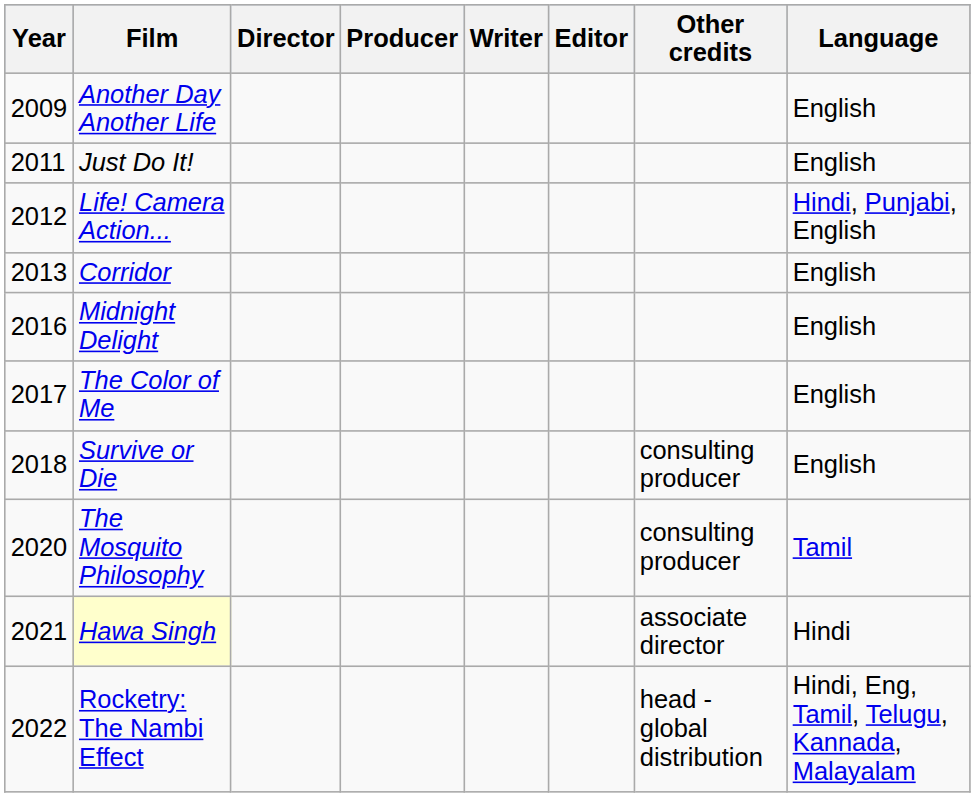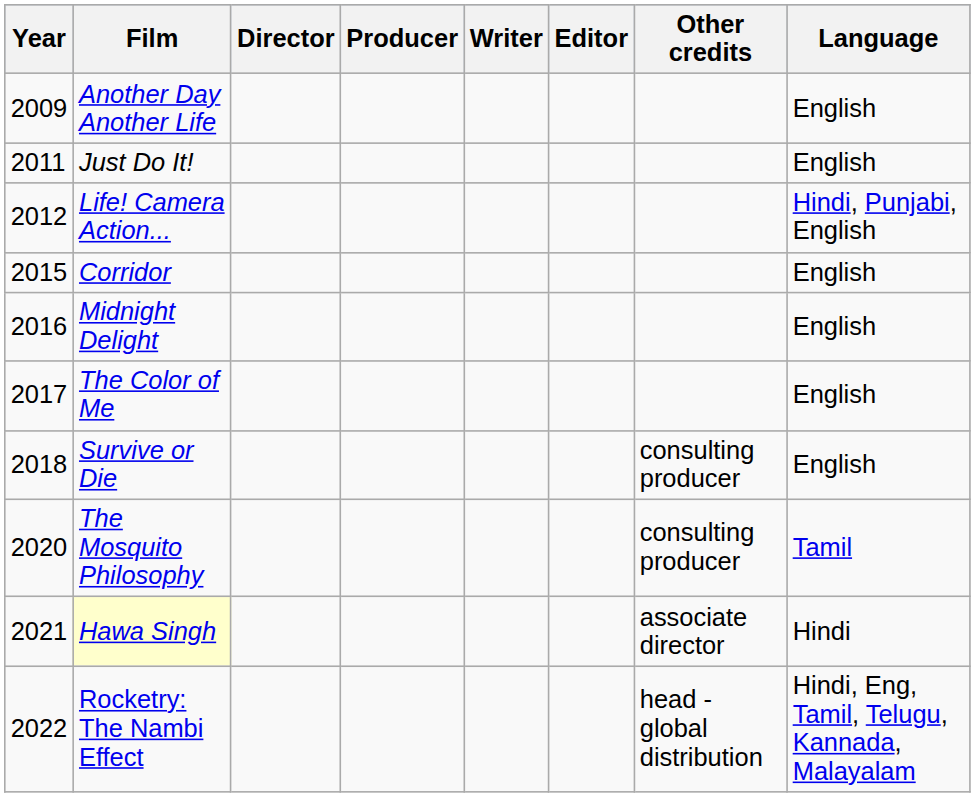 <table class="wikitable sortable">
 <tr style="background:#b0c4de; text-align:center;">
 <th>Year</th>
 <th>Film</th>
 <th>Director</th>
 <th>Producer</th>
 <th>Writer</th>
 <th>Editor</th>
 <th>Other credits</th>
 <th>Language</th>
 </tr>
 <tr>
 <td>2009</td>
 <td><em><a href='#'>Another Day Another Life</a></em></td>
 <td></td>
 <td></td>
 <td></td>
 <td></td>
 <td></td>
 <td>English</td>
 </tr>
 <tr>
 <td>2011</td>
 <td><em>Just Do It!</em></td>
 <td></td>
 <td></td>
 <td></td>
 <td></td>
 <td></td>
 <td>English</td>
 </tr>
 <tr>
 <td>2012</td>
 <td><em><a href='#'>Life! Camera Action...</a></em></td>
 <td></td>
 <td></td>
 <td></td>
 <td></td>
 <td></td>
 <td><a href='#'>Hindi</a>, <a href='#'>Punjabi</a>, English</td>
 </tr>
 <tr>
-<td>2013</td>
+<td>2015</td>
 <td><em><a href='#'>Corridor</a></em></td>
 <td></td>
 <td></td>
 <td></td>
 <td></td>
 <td></td>
 <td>English</td>
 </tr>
 <tr>
 <td>2016</td>
 <td><em><a href='#'>Midnight Delight</a></em></td>
 <td></td>
 <td></td>
 <td></td>
 <td></td>
 <td></td>
 <td>English</td>
 </tr>
 <tr>
 <td>2017</td>
 <td><em><a href='#'>The Color of Me</a></em></td>
 <td></td>
 <td></td>
 <td></td>
 <td></td>
 <td></td>
 <td>English</td>
 </tr>
 <tr>
 <td>2018</td>
 <td><em><a href='#'>Survive or Die</a></em></td>
 <td></td>
 <td></td>
 <td></td>
 <td></td>
 <td>consulting producer</td>
 <td>English</td>
 </tr>
 <tr>
 <td>2020</td>
 <td><em><a href='#'>The Mosquito Philosophy</a></em></td>
 <td></td>
 <td></td>
 <td></td>
 <td></td>
 <td>consulting producer</td>
 <td><a href='#'>Tamil</a></td>
 </tr>
 <tr>
 <td>2021</td>
 <td ! scope="row" style="background:#FFFFCC;"><em><a href='#'>Hawa Singh</a></em> <em></td>
 <td></td>
 <td></td>
 <td></td>
 <td></td>
 <td>associate director</td>
 <td>Hindi</td>
 </tr>
 <tr>
 <td>2022</td>
 <td></em><a href='#'>Rocketry: The Nambi Effect</a><em></td>
 <td></td>
 <td></td>
 <td></td>
 <td></td>
 <td>head - global distribution</td>
 <td>Hindi, Eng, <a href='#'>Tamil</a>, <a href='#'>Telugu</a>, <a href='#'>Kannada</a>, <a href='#'>Malayalam</a></td>
 </tr>
 </table>
